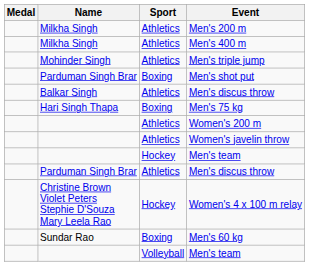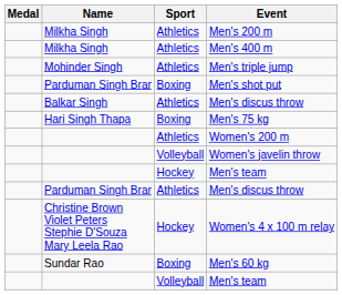 <table class="wikitable sortable" style="font-size:90%">
 <tr>
 <th>Medal</th>
 <th>Name</th>
 <th>Sport</th>
 <th>Event</th>
 </tr>
 <tr>
 <td></td>
 <td><a href='#'>Milkha Singh</a></td>
 <td><a href='#'>Athletics</a></td>
 <td><a href='#'>Men's 200 m</a></td>
 </tr>
 <tr>
 <td></td>
 <td><a href='#'>Milkha Singh</a></td>
 <td><a href='#'>Athletics</a></td>
 <td><a href='#'>Men's 400 m</a></td>
 </tr>
 <tr>
 <td></td>
 <td><a href='#'>Mohinder Singh</a></td>
 <td><a href='#'>Athletics</a></td>
 <td><a href='#'>Men's triple jump</a></td>
 </tr>
 <tr>
 <td></td>
 <td><a href='#'>Parduman Singh Brar</a></td>
 <td><a href='#'>Boxing</a></td>
 <td><a href='#'>Men's shot put</a></td>
 </tr>
 <tr>
 <td></td>
 <td><a href='#'>Balkar Singh</a></td>
 <td><a href='#'>Athletics</a></td>
 <td><a href='#'>Men's discus throw</a></td>
 </tr>
 <tr>
 <td></td>
 <td><a href='#'>Hari Singh Thapa</a></td>
 <td><a href='#'>Boxing</a></td>
 <td><a href='#'>Men's 75 kg</a></td>
 </tr>
 <tr>
 <td></td>
 <td></td>
 <td><a href='#'>Athletics</a></td>
 <td><a href='#'>Women's 200 m</a></td>
 </tr>
 <tr>
 <td></td>
 <td></td>
-<td><a href='#'>Athletics</a></td>
+<td><a href='#'>Volleyball</a></td>
 <td><a href='#'>Women's javelin throw</a></td>
 </tr>
 <tr>
 <td></td>
 <td></td>
 <td><a href='#'>Hockey</a></td>
 <td><a href='#'>Men's team</a></td>
 </tr>
 <tr>
 <td></td>
 <td><a href='#'>Parduman Singh Brar</a></td>
 <td><a href='#'>Athletics</a></td>
 <td><a href='#'>Men's discus throw</a></td>
 </tr>
 <tr>
 <td></td>
 <td><a href='#'>Christine Brown</a> <br> <a href='#'>Violet Peters</a> <br> <a href='#'>Stephie D'Souza</a> <br> <a href='#'>Mary Leela Rao</a></td>
 <td><a href='#'>Hockey</a></td>
 <td><a href='#'>Women's 4 x 100 m relay</a></td>
 </tr>
 <tr>
 <td></td>
 <td>Sundar Rao</td>
 <td><a href='#'>Boxing</a></td>
 <td><a href='#'>Men's 60 kg</a></td>
 </tr>
 <tr>
 <td></td>
 <td></td>
 <td><a href='#'>Volleyball</a></td>
 <td><a href='#'>Men's team</a></td>
 </tr>
 </table>
